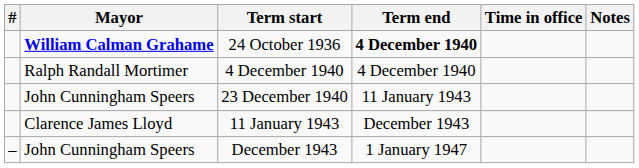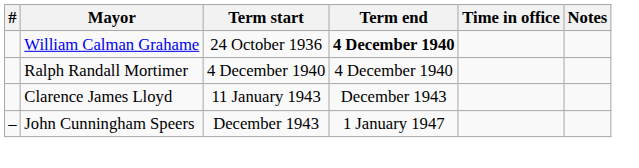 <table class="wikitable sortable">
 <tr>
 <th>#</th>
 <th>Mayor</th>
 <th>Term start</th>
 <th>Term end</th>
 <th>Time in office</th>
 <th>Notes</th>
 </tr>
 <tr>
 <td align=center></td>
-<td><strong><a href='#'>William Calman Grahame</a></strong></td>
+<td><a href='#'>William Calman Grahame</a></td>
 <td align=center>24 October 1936</td>
 <td align=center><strong>4 December 1940</strong></td>
 <td align=right></td>
 <td></td>
 </tr>
 <tr>
 <td align=center></td>
 <td>Ralph Randall Mortimer</td>
 <td align=center>4 December 1940</td>
 <td align=center>4 December 1940</td>
-<td align=right></td>
-<td></td>
-</tr>
-<tr>
-<td align=center></td>
-<td>John Cunningham Speers</td>
-<td align=center>23 December 1940</td>
-<td align=center>11 January 1943</td>
 <td align=right></td>
 <td></td>
 </tr>
 <tr>
 <td align=center></td>
 <td>Clarence James Lloyd</td>
 <td align=center>11 January 1943</td>
 <td align=center>December 1943</td>
 <td align=right></td>
 <td></td>
 </tr>
 <tr>
 <td align=center>–</td>
 <td>John Cunningham Speers</td>
 <td align=center>December 1943</td>
 <td align=center>1 January 1947</td>
 <td align=right></td>
 <td></td>
 </tr>
 </table>
